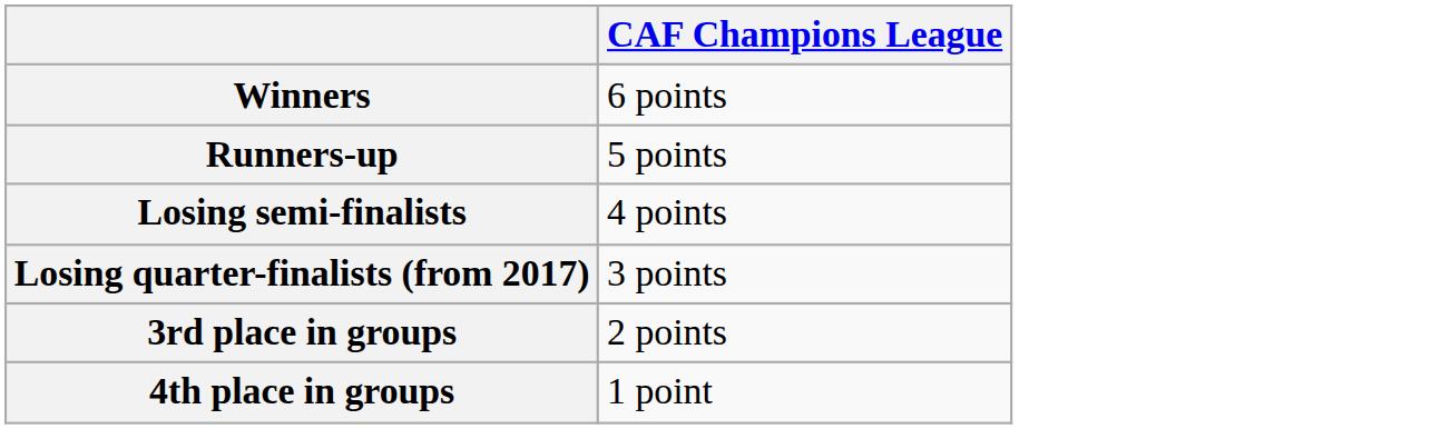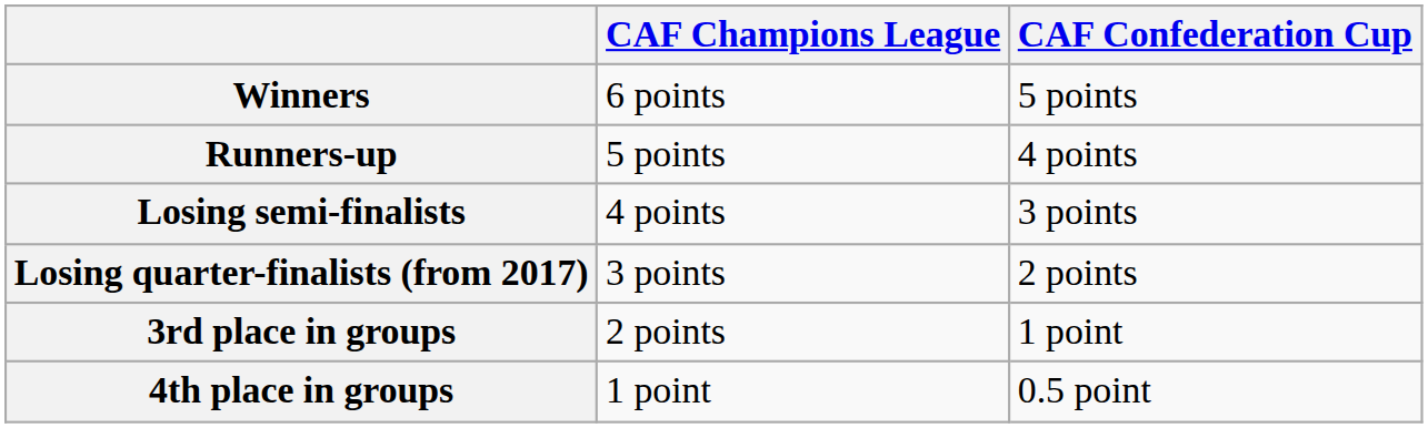 <table class="wikitable">
 <tr>
 <th></th>
 <th><a href='#'>CAF Champions League</a></th>
+<th><a href='#'>CAF Confederation Cup</a></th>
 </tr>
 <tr>
 <th>Winners</th>
 <td>6 points</td>
+<td>5 points</td>
 </tr>
 <tr>
 <th>Runners-up</th>
 <td>5 points</td>
+<td>4 points</td>
 </tr>
 <tr>
 <th>Losing semi-finalists</th>
 <td>4 points</td>
+<td>3 points</td>
 </tr>
 <tr>
 <th>Losing quarter-finalists (from 2017)</th>
 <td>3 points</td>
+<td>2 points</td>
 </tr>
 <tr>
 <th>3rd place in groups</th>
 <td>2 points</td>
+<td>1 point</td>
 </tr>
 <tr>
 <th>4th place in groups</th>
 <td>1 point</td>
+<td>0.5 point</td>
 </tr>
 </table>
